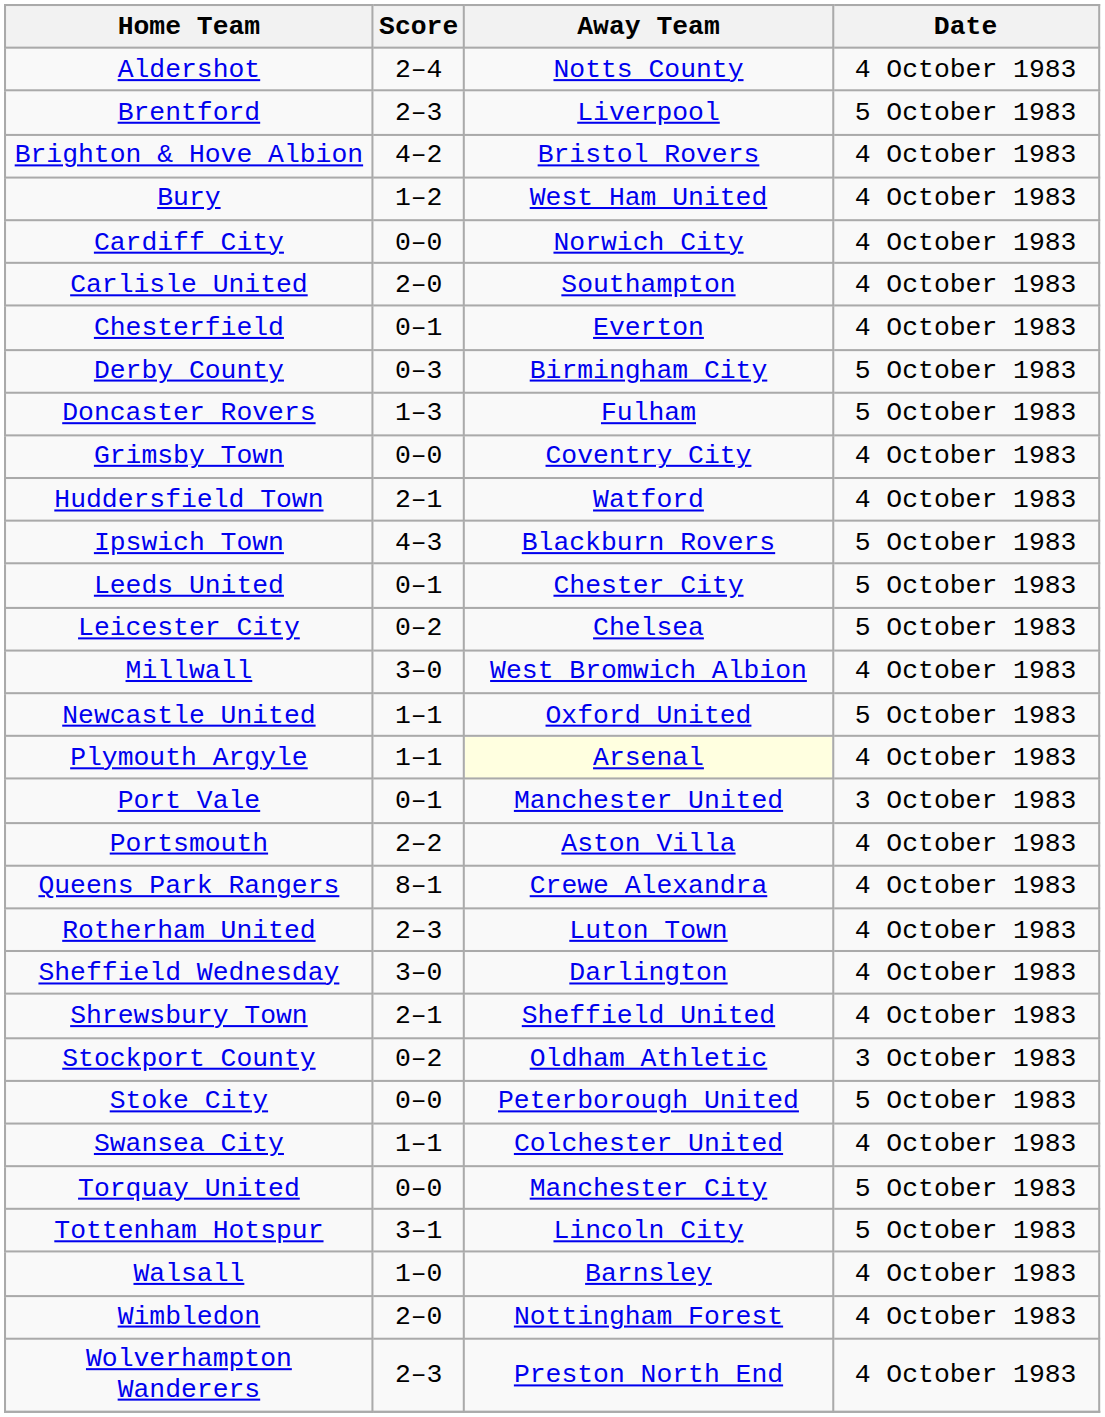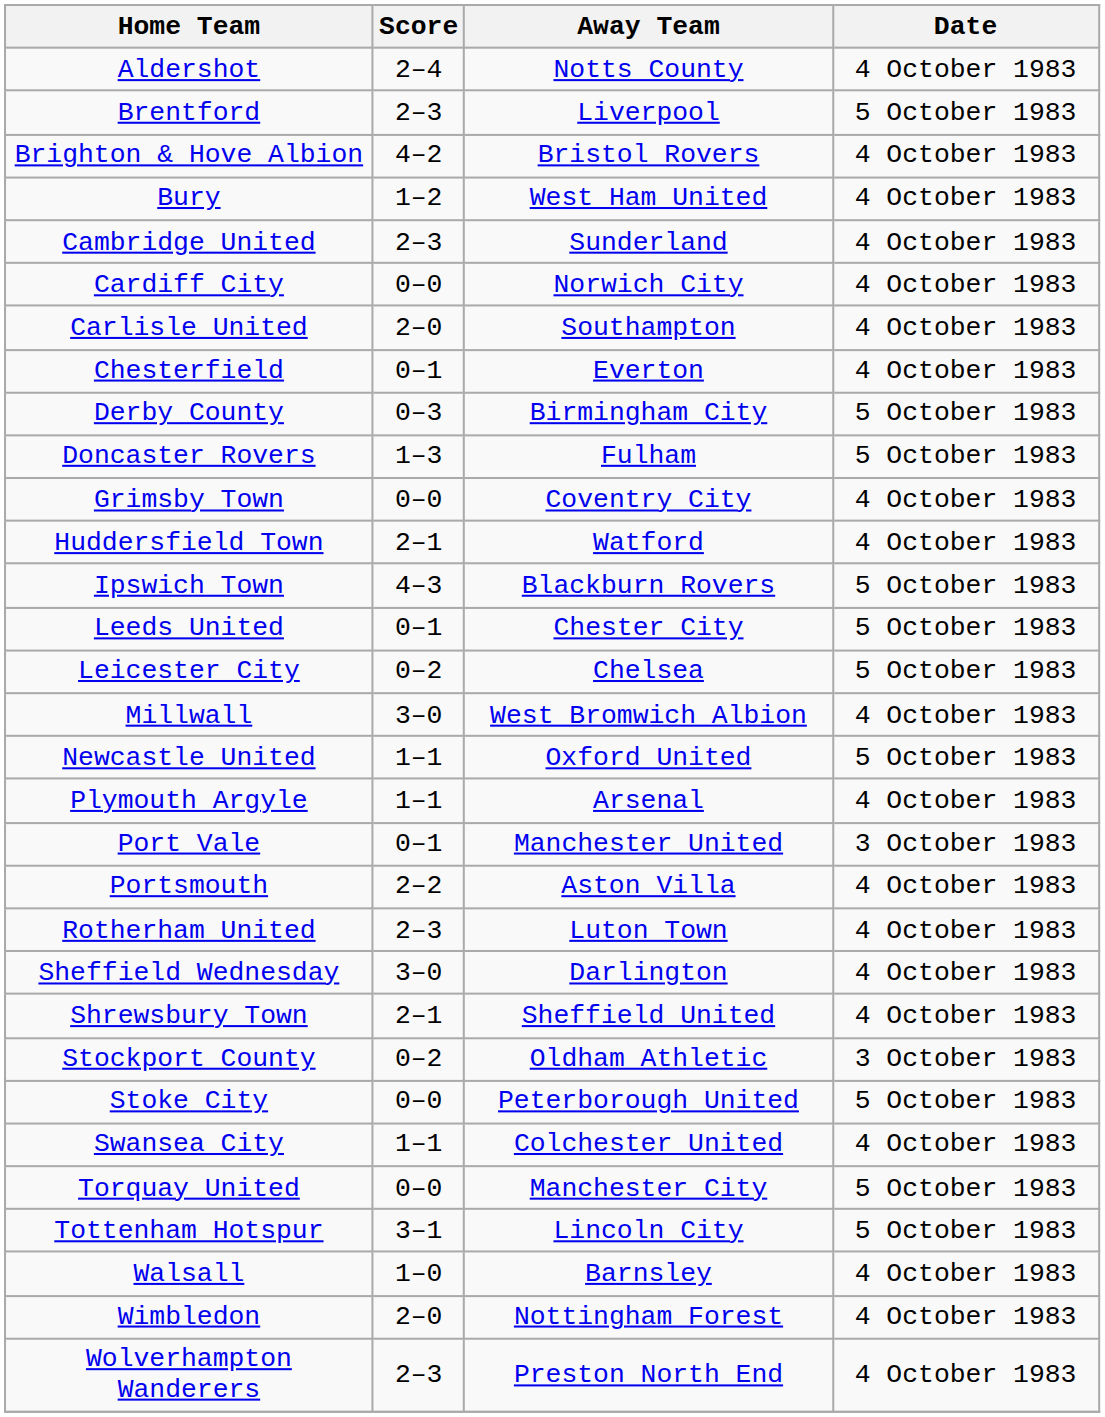 <table class="wikitable" style="text-align:center;">
 <tr>
 <th width=175>Home Team</th>
 <th width=20>Score</th>
 <th width=175>Away Team</th>
 <th width=125>Date</th>
 </tr>
 <tr>
 <td><a href='#'>Aldershot</a></td>
 <td>2–4</td>
 <td><a href='#'>Notts County</a></td>
 <td>4 October 1983</td>
 </tr>
 <tr>
 <td><a href='#'>Brentford</a></td>
 <td>2–3</td>
 <td><a href='#'>Liverpool</a></td>
 <td>5 October 1983</td>
 </tr>
 <tr>
 <td><a href='#'>Brighton & Hove Albion</a></td>
 <td>4–2</td>
 <td><a href='#'>Bristol Rovers</a></td>
 <td>4 October 1983</td>
 </tr>
 <tr>
 <td><a href='#'>Bury</a></td>
 <td>1–2</td>
 <td><a href='#'>West Ham United</a></td>
+<td>4 October 1983</td>
+</tr>
+<tr>
+<td><a href='#'>Cambridge United</a></td>
+<td>2–3</td>
+<td><a href='#'>Sunderland</a></td>
 <td>4 October 1983</td>
 </tr>
 <tr>
 <td><a href='#'>Cardiff City</a></td>
 <td>0–0</td>
 <td><a href='#'>Norwich City</a></td>
 <td>4 October 1983</td>
 </tr>
 <tr>
 <td><a href='#'>Carlisle United</a></td>
 <td>2–0</td>
 <td><a href='#'>Southampton</a></td>
 <td>4 October 1983</td>
 </tr>
 <tr>
 <td><a href='#'>Chesterfield</a></td>
 <td>0–1</td>
 <td><a href='#'>Everton</a></td>
 <td>4 October 1983</td>
 </tr>
 <tr>
 <td><a href='#'>Derby County</a></td>
 <td>0–3</td>
 <td><a href='#'>Birmingham City</a></td>
 <td>5 October 1983</td>
 </tr>
 <tr>
 <td><a href='#'>Doncaster Rovers</a></td>
 <td>1–3</td>
 <td><a href='#'>Fulham</a></td>
 <td>5 October 1983</td>
 </tr>
 <tr>
 <td><a href='#'>Grimsby Town</a></td>
 <td>0–0</td>
 <td><a href='#'>Coventry City</a></td>
 <td>4 October 1983</td>
 </tr>
 <tr>
 <td><a href='#'>Huddersfield Town</a></td>
 <td>2–1</td>
 <td><a href='#'>Watford</a></td>
 <td>4 October 1983</td>
 </tr>
 <tr>
 <td><a href='#'>Ipswich Town</a></td>
 <td>4–3</td>
 <td><a href='#'>Blackburn Rovers</a></td>
 <td>5 October 1983</td>
 </tr>
 <tr>
 <td><a href='#'>Leeds United</a></td>
 <td>0–1</td>
 <td><a href='#'>Chester City</a></td>
 <td>5 October 1983</td>
 </tr>
 <tr>
 <td><a href='#'>Leicester City</a></td>
 <td>0–2</td>
 <td><a href='#'>Chelsea</a></td>
 <td>5 October 1983</td>
 </tr>
 <tr>
 <td><a href='#'>Millwall</a></td>
 <td>3–0</td>
 <td><a href='#'>West Bromwich Albion</a></td>
 <td>4 October 1983</td>
 </tr>
 <tr>
 <td><a href='#'>Newcastle United</a></td>
 <td>1–1</td>
 <td><a href='#'>Oxford United</a></td>
 <td>5 October 1983</td>
 </tr>
 <tr>
 <td><a href='#'>Plymouth Argyle</a></td>
 <td>1–1</td>
-<td style="background: lightyellow;"><a href='#'>Arsenal</a></td>
+<td><a href='#'>Arsenal</a></td>
 <td>4 October 1983</td>
 </tr>
 <tr>
 <td><a href='#'>Port Vale</a></td>
 <td>0–1</td>
 <td><a href='#'>Manchester United</a></td>
 <td>3 October 1983</td>
 </tr>
 <tr>
 <td><a href='#'>Portsmouth</a></td>
 <td>2–2</td>
 <td><a href='#'>Aston Villa</a></td>
-<td>4 October 1983</td>
-</tr>
-<tr>
-<td><a href='#'>Queens Park Rangers</a></td>
-<td>8–1</td>
-<td><a href='#'>Crewe Alexandra</a></td>
 <td>4 October 1983</td>
 </tr>
 <tr>
 <td><a href='#'>Rotherham United</a></td>
 <td>2–3</td>
 <td><a href='#'>Luton Town</a></td>
 <td>4 October 1983</td>
 </tr>
 <tr>
 <td><a href='#'>Sheffield Wednesday</a></td>
 <td>3–0</td>
 <td><a href='#'>Darlington</a></td>
 <td>4 October 1983</td>
 </tr>
 <tr>
 <td><a href='#'>Shrewsbury Town</a></td>
 <td>2–1</td>
 <td><a href='#'>Sheffield United</a></td>
 <td>4 October 1983</td>
 </tr>
 <tr>
 <td><a href='#'>Stockport County</a></td>
 <td>0–2</td>
 <td><a href='#'>Oldham Athletic</a></td>
 <td>3 October 1983</td>
 </tr>
 <tr>
 <td><a href='#'>Stoke City</a></td>
 <td>0–0</td>
 <td><a href='#'>Peterborough United</a></td>
 <td>5 October 1983</td>
 </tr>
 <tr>
 <td><a href='#'>Swansea City</a></td>
 <td>1–1</td>
 <td><a href='#'>Colchester United</a></td>
 <td>4 October 1983</td>
 </tr>
 <tr>
 <td><a href='#'>Torquay United</a></td>
 <td>0–0</td>
 <td><a href='#'>Manchester City</a></td>
 <td>5 October 1983</td>
 </tr>
 <tr>
 <td><a href='#'>Tottenham Hotspur</a></td>
 <td>3–1</td>
 <td><a href='#'>Lincoln City</a></td>
 <td>5 October 1983</td>
 </tr>
 <tr>
 <td><a href='#'>Walsall</a></td>
 <td>1–0</td>
 <td><a href='#'>Barnsley</a></td>
 <td>4 October 1983</td>
 </tr>
 <tr>
 <td><a href='#'>Wimbledon</a></td>
 <td>2–0</td>
 <td><a href='#'>Nottingham Forest</a></td>
 <td>4 October 1983</td>
 </tr>
 <tr>
 <td><a href='#'>Wolverhampton Wanderers</a></td>
 <td>2–3</td>
 <td><a href='#'>Preston North End</a></td>
 <td>4 October 1983</td>
 </tr>
 <tr>
 </tr>
 </table>
